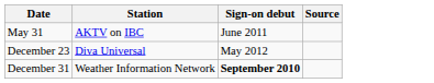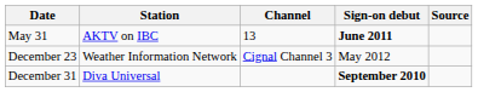 <table class="wikitable">
 <tr>
 <th>Date</th>
 <th>Station</th>
+<th>Channel</th>
 <th>Sign-on debut</th>
 <th>Source</th>
 </tr>
 <tr>
 <td>May 31</td>
 <td><a href='#'>AKTV</a> on <a href='#'>IBC</a></td>
-<td>June 2011</td>
+<td>13</td>
+<td><strong>June 2011</strong></td>
 <td></td>
 </tr>
 <tr>
 <td>December 23</td>
-<td><a href='#'>Diva Universal</a></td>
+<td>Weather Information Network</td>
+<td><a href='#'>Cignal</a> Channel 3</td>
 <td>May 2012</td>
 <td></td>
 </tr>
 <tr>
 <td>December 31</td>
-<td>Weather Information Network</td>
+<td><a href='#'>Diva Universal</a></td>
+<td></td>
 <td><strong>September 2010</strong></td>
 <td></td>
 </tr>
 </table>
